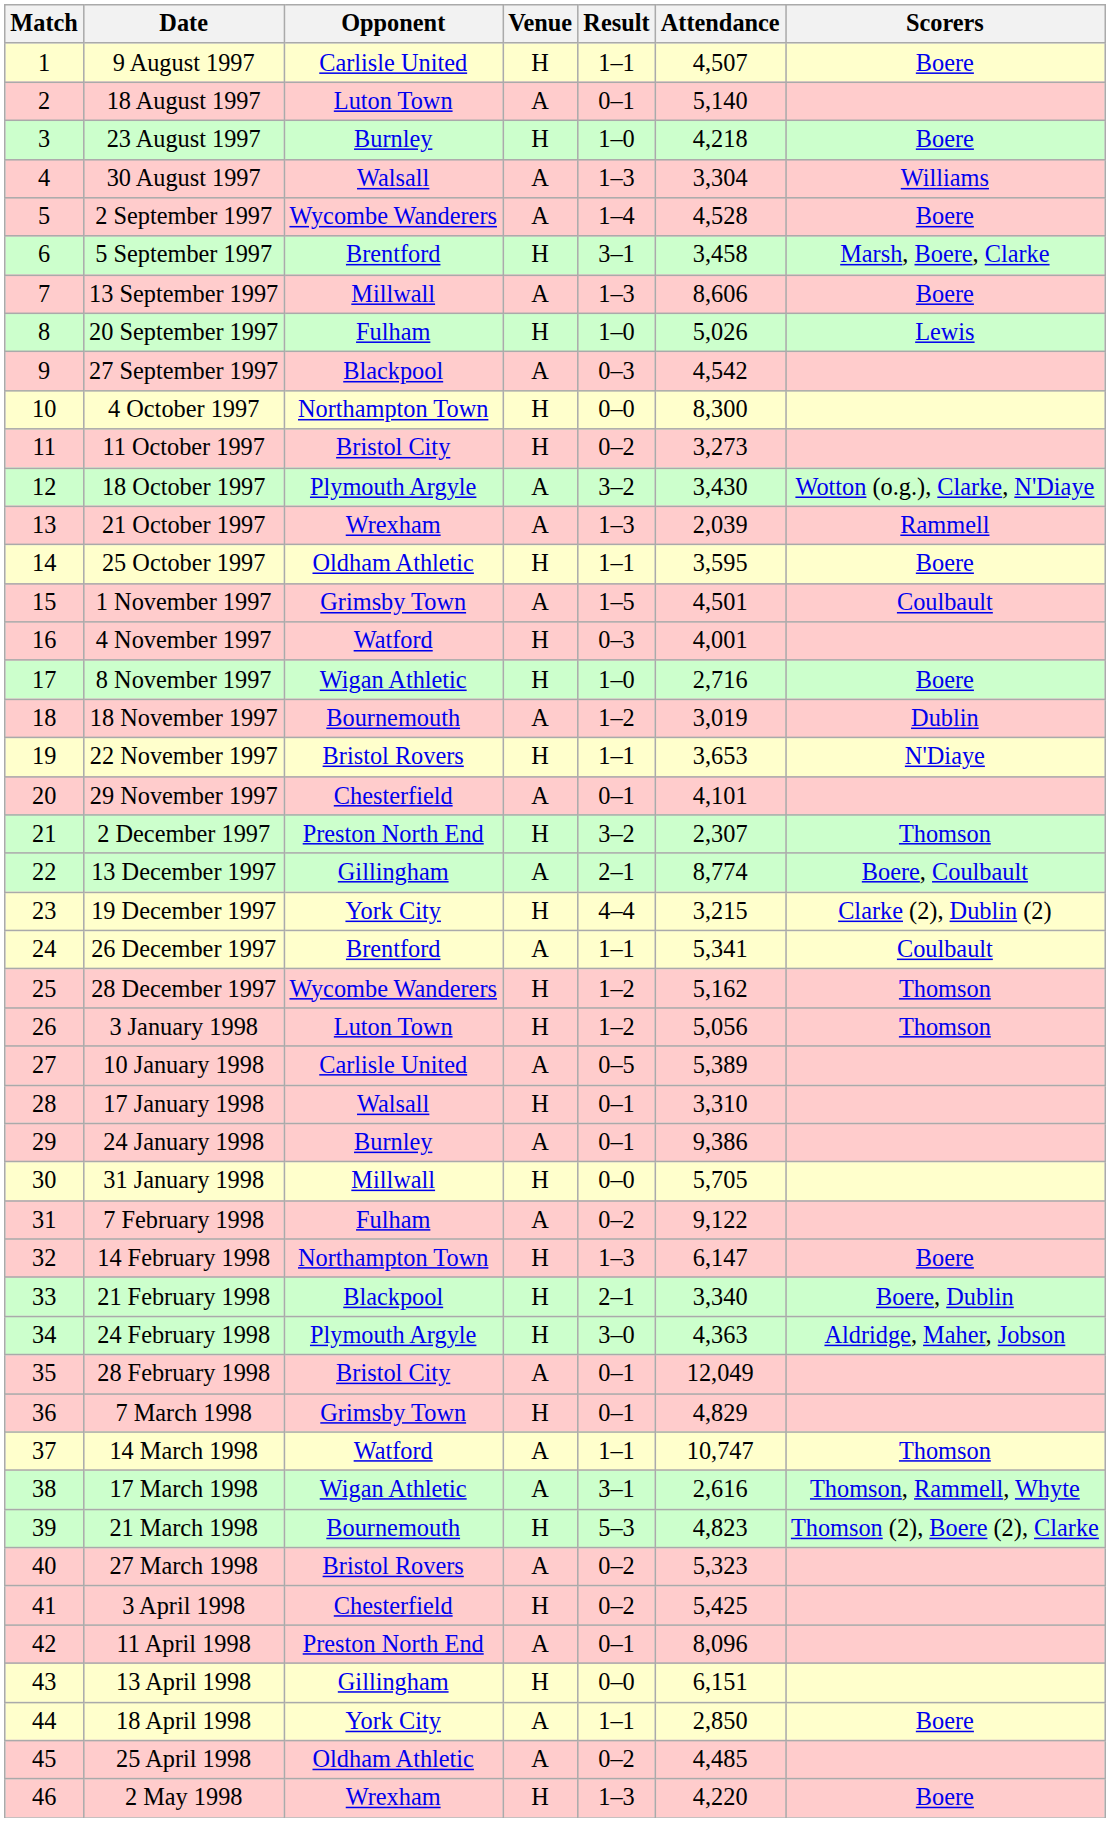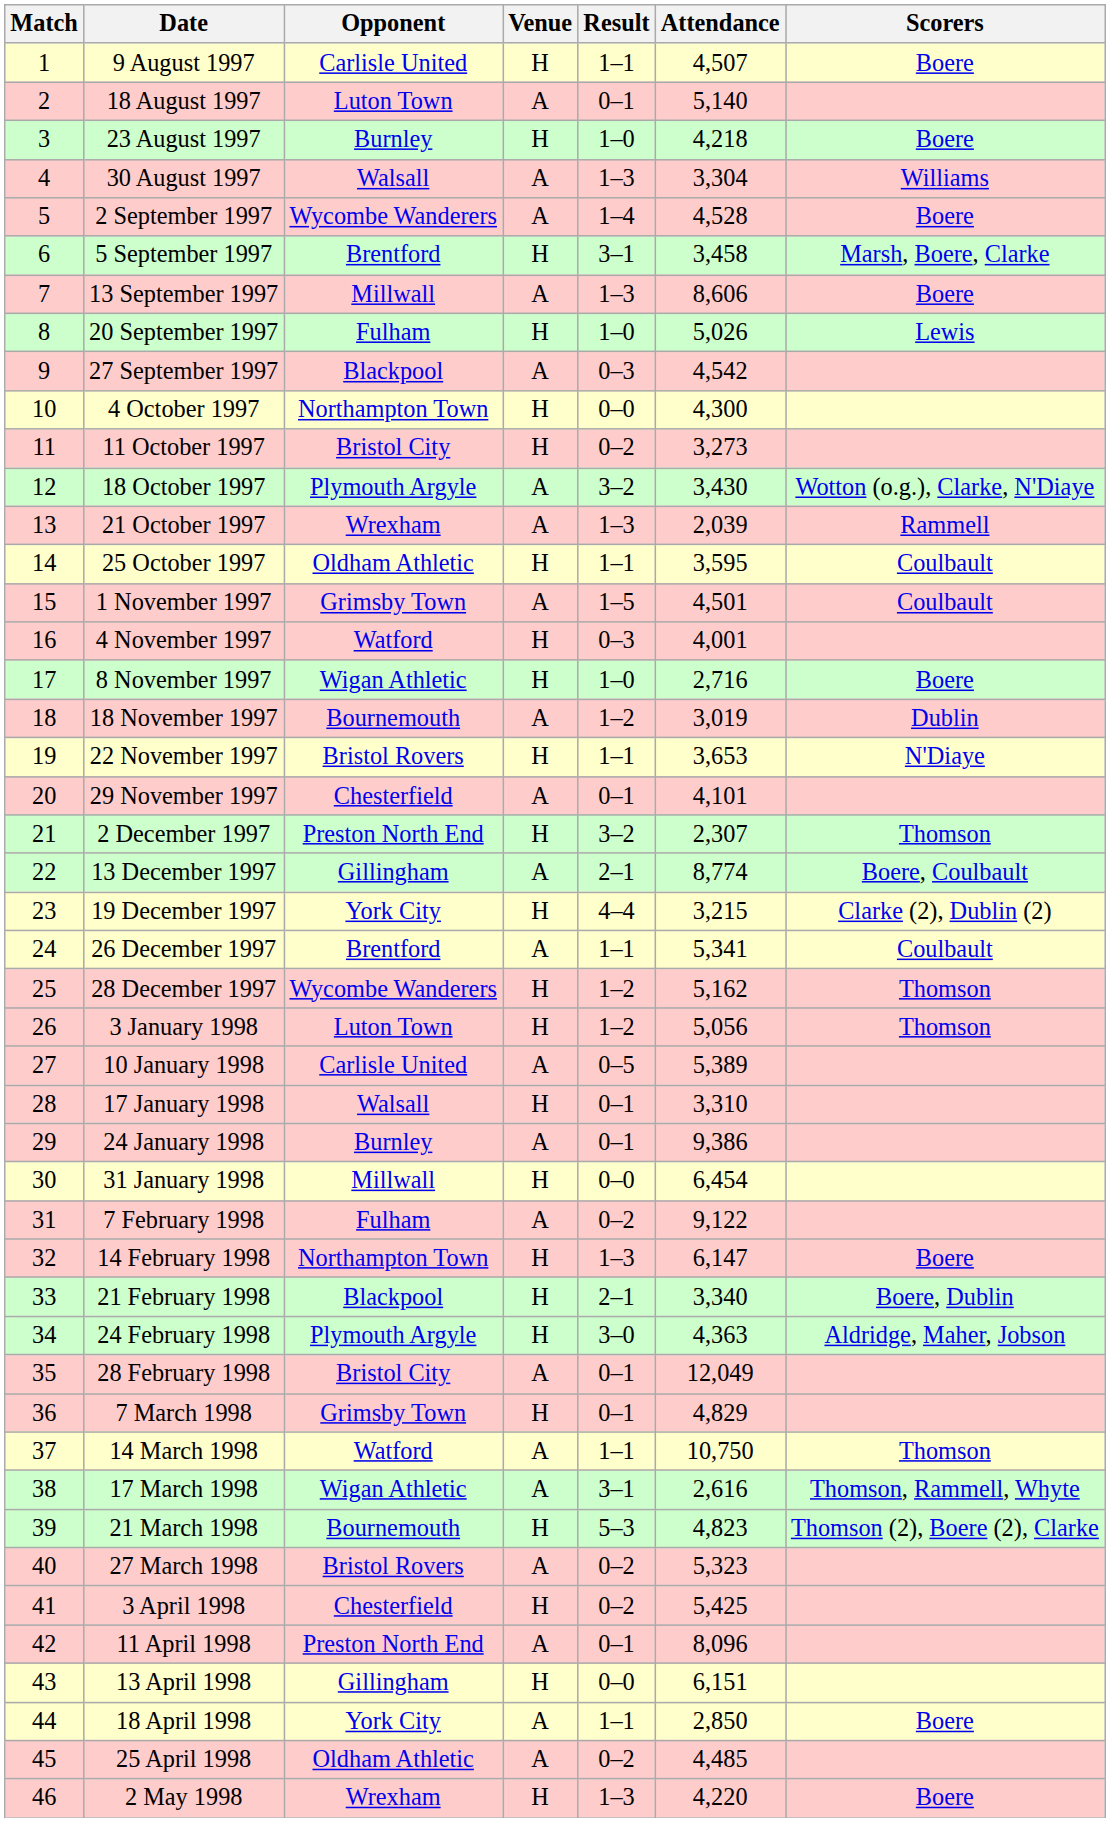 <table class="wikitable " style="font-size:100%; text-align:center">
 <tr>
 <th>Match</th>
 <th>Date</th>
 <th>Opponent</th>
 <th>Venue</th>
 <th>Result</th>
 <th>Attendance</th>
 <th>Scorers</th>
 </tr>
 <tr style="background: #FFFFCC;">
 <td>1</td>
 <td>9 August 1997</td>
 <td><a href='#'>Carlisle United</a></td>
 <td>H</td>
 <td>1–1</td>
 <td>4,507</td>
 <td><a href='#'>Boere</a></td>
 </tr>
 <tr style="background: #FFCCCC;">
 <td>2</td>
 <td>18 August 1997</td>
 <td><a href='#'>Luton Town</a></td>
 <td>A</td>
 <td>0–1</td>
 <td>5,140</td>
 <td></td>
 </tr>
 <tr style="background: #CCFFCC;">
 <td>3</td>
 <td>23 August 1997</td>
 <td><a href='#'>Burnley</a></td>
 <td>H</td>
 <td>1–0</td>
 <td>4,218</td>
 <td><a href='#'>Boere</a></td>
 </tr>
 <tr style="background: #FFCCCC;">
 <td>4</td>
 <td>30 August 1997</td>
 <td><a href='#'>Walsall</a></td>
 <td>A</td>
 <td>1–3</td>
 <td>3,304</td>
 <td><a href='#'>Williams</a></td>
 </tr>
 <tr style="background: #FFCCCC;">
 <td>5</td>
 <td>2 September 1997</td>
 <td><a href='#'>Wycombe Wanderers</a></td>
 <td>A</td>
 <td>1–4</td>
 <td>4,528</td>
 <td><a href='#'>Boere</a></td>
 </tr>
 <tr style="background: #CCFFCC;">
 <td>6</td>
 <td>5 September 1997</td>
 <td><a href='#'>Brentford</a></td>
 <td>H</td>
 <td>3–1</td>
 <td>3,458</td>
 <td><a href='#'>Marsh</a>, <a href='#'>Boere</a>, <a href='#'>Clarke</a></td>
 </tr>
 <tr style="background: #FFCCCC;">
 <td>7</td>
 <td>13 September 1997</td>
 <td><a href='#'>Millwall</a></td>
 <td>A</td>
 <td>1–3</td>
 <td>8,606</td>
 <td><a href='#'>Boere</a></td>
 </tr>
 <tr style="background: #CCFFCC;">
 <td>8</td>
 <td>20 September 1997</td>
 <td><a href='#'>Fulham</a></td>
 <td>H</td>
 <td>1–0</td>
 <td>5,026</td>
 <td><a href='#'>Lewis</a></td>
 </tr>
 <tr style="background: #FFCCCC;">
 <td>9</td>
 <td>27 September 1997</td>
 <td><a href='#'>Blackpool</a></td>
 <td>A</td>
 <td>0–3</td>
 <td>4,542</td>
 <td></td>
 </tr>
 <tr style="background: #FFFFCC;">
 <td>10</td>
 <td>4 October 1997</td>
 <td><a href='#'>Northampton Town</a></td>
 <td>H</td>
 <td>0–0</td>
-<td>8,300</td>
+<td>4,300</td>
 <td></td>
 </tr>
 <tr style="background: #FFCCCC;">
 <td>11</td>
 <td>11 October 1997</td>
 <td><a href='#'>Bristol City</a></td>
 <td>H</td>
 <td>0–2</td>
 <td>3,273</td>
 <td></td>
 </tr>
 <tr style="background: #CCFFCC;">
 <td>12</td>
 <td>18 October 1997</td>
 <td><a href='#'>Plymouth Argyle</a></td>
 <td>A</td>
 <td>3–2</td>
 <td>3,430</td>
 <td><a href='#'>Wotton</a> (o.g.), <a href='#'>Clarke</a>, <a href='#'>N'Diaye</a></td>
 </tr>
 <tr style="background: #FFCCCC;">
 <td>13</td>
 <td>21 October 1997</td>
 <td><a href='#'>Wrexham</a></td>
 <td>A</td>
 <td>1–3</td>
 <td>2,039</td>
 <td><a href='#'>Rammell</a></td>
 </tr>
 <tr style="background: #FFFFCC;">
 <td>14</td>
 <td>25 October 1997</td>
 <td><a href='#'>Oldham Athletic</a></td>
 <td>H</td>
 <td>1–1</td>
 <td>3,595</td>
-<td><a href='#'>Boere</a></td>
+<td><a href='#'>Coulbault</a></td>
 </tr>
 <tr style="background: #FFCCCC;">
 <td>15</td>
 <td>1 November 1997</td>
 <td><a href='#'>Grimsby Town</a></td>
 <td>A</td>
 <td>1–5</td>
 <td>4,501</td>
 <td><a href='#'>Coulbault</a></td>
 </tr>
 <tr style="background: #FFCCCC;">
 <td>16</td>
 <td>4 November 1997</td>
 <td><a href='#'>Watford</a></td>
 <td>H</td>
 <td>0–3</td>
 <td>4,001</td>
 <td></td>
 </tr>
 <tr style="background: #CCFFCC;">
 <td>17</td>
 <td>8 November 1997</td>
 <td><a href='#'>Wigan Athletic</a></td>
 <td>H</td>
 <td>1–0</td>
 <td>2,716</td>
 <td><a href='#'>Boere</a></td>
 </tr>
 <tr style="background: #FFCCCC;">
 <td>18</td>
 <td>18 November 1997</td>
 <td><a href='#'>Bournemouth</a></td>
 <td>A</td>
 <td>1–2</td>
 <td>3,019</td>
 <td><a href='#'>Dublin</a></td>
 </tr>
 <tr style="background: #FFFFCC;">
 <td>19</td>
 <td>22 November 1997</td>
 <td><a href='#'>Bristol Rovers</a></td>
 <td>H</td>
 <td>1–1</td>
 <td>3,653</td>
 <td><a href='#'>N'Diaye</a></td>
 </tr>
 <tr style="background: #FFCCCC;">
 <td>20</td>
 <td>29 November 1997</td>
 <td><a href='#'>Chesterfield</a></td>
 <td>A</td>
 <td>0–1</td>
 <td>4,101</td>
 <td></td>
 </tr>
 <tr style="background: #CCFFCC;">
 <td>21</td>
 <td>2 December 1997</td>
 <td><a href='#'>Preston North End</a></td>
 <td>H</td>
 <td>3–2</td>
 <td>2,307</td>
 <td><a href='#'>Thomson</a></td>
 </tr>
 <tr style="background: #CCFFCC;">
 <td>22</td>
 <td>13 December 1997</td>
 <td><a href='#'>Gillingham</a></td>
 <td>A</td>
 <td>2–1</td>
 <td>8,774</td>
 <td><a href='#'>Boere</a>, <a href='#'>Coulbault</a></td>
 </tr>
 <tr style="background: #FFFFCC;">
 <td>23</td>
 <td>19 December 1997</td>
 <td><a href='#'>York City</a></td>
 <td>H</td>
 <td>4–4</td>
 <td>3,215</td>
 <td><a href='#'>Clarke</a> (2), <a href='#'>Dublin</a> (2)</td>
 </tr>
 <tr style="background: #FFFFCC;">
 <td>24</td>
 <td>26 December 1997</td>
 <td><a href='#'>Brentford</a></td>
 <td>A</td>
 <td>1–1</td>
 <td>5,341</td>
 <td><a href='#'>Coulbault</a></td>
 </tr>
 <tr style="background: #FFCCCC;">
 <td>25</td>
 <td>28 December 1997</td>
 <td><a href='#'>Wycombe Wanderers</a></td>
 <td>H</td>
 <td>1–2</td>
 <td>5,162</td>
 <td><a href='#'>Thomson</a></td>
 </tr>
 <tr style="background: #FFCCCC;">
 <td>26</td>
 <td>3 January 1998</td>
 <td><a href='#'>Luton Town</a></td>
 <td>H</td>
 <td>1–2</td>
 <td>5,056</td>
 <td><a href='#'>Thomson</a></td>
 </tr>
 <tr style="background: #FFCCCC;">
 <td>27</td>
 <td>10 January 1998</td>
 <td><a href='#'>Carlisle United</a></td>
 <td>A</td>
 <td>0–5</td>
 <td>5,389</td>
 <td></td>
 </tr>
 <tr style="background: #FFCCCC;">
 <td>28</td>
 <td>17 January 1998</td>
 <td><a href='#'>Walsall</a></td>
 <td>H</td>
 <td>0–1</td>
 <td>3,310</td>
 <td></td>
 </tr>
 <tr style="background: #FFCCCC;">
 <td>29</td>
 <td>24 January 1998</td>
 <td><a href='#'>Burnley</a></td>
 <td>A</td>
 <td>0–1</td>
 <td>9,386</td>
 <td></td>
 </tr>
 <tr style="background: #FFFFCC;">
 <td>30</td>
 <td>31 January 1998</td>
 <td><a href='#'>Millwall</a></td>
 <td>H</td>
 <td>0–0</td>
-<td>5,705</td>
+<td>6,454</td>
 <td></td>
 </tr>
 <tr style="background: #FFCCCC;">
 <td>31</td>
 <td>7 February 1998</td>
 <td><a href='#'>Fulham</a></td>
 <td>A</td>
 <td>0–2</td>
 <td>9,122</td>
 <td></td>
 </tr>
 <tr style="background: #FFCCCC;">
 <td>32</td>
 <td>14 February 1998</td>
 <td><a href='#'>Northampton Town</a></td>
 <td>H</td>
 <td>1–3</td>
 <td>6,147</td>
 <td><a href='#'>Boere</a></td>
 </tr>
 <tr style="background: #CCFFCC;">
 <td>33</td>
 <td>21 February 1998</td>
 <td><a href='#'>Blackpool</a></td>
 <td>H</td>
 <td>2–1</td>
 <td>3,340</td>
 <td><a href='#'>Boere</a>, <a href='#'>Dublin</a></td>
 </tr>
 <tr style="background: #CCFFCC;">
 <td>34</td>
 <td>24 February 1998</td>
 <td><a href='#'>Plymouth Argyle</a></td>
 <td>H</td>
 <td>3–0</td>
 <td>4,363</td>
 <td><a href='#'>Aldridge</a>, <a href='#'>Maher</a>, <a href='#'>Jobson</a></td>
 </tr>
 <tr style="background: #FFCCCC;">
 <td>35</td>
 <td>28 February 1998</td>
 <td><a href='#'>Bristol City</a></td>
 <td>A</td>
 <td>0–1</td>
 <td>12,049</td>
 <td></td>
 </tr>
 <tr style="background: #FFCCCC;">
 <td>36</td>
 <td>7 March 1998</td>
 <td><a href='#'>Grimsby Town</a></td>
 <td>H</td>
 <td>0–1</td>
 <td>4,829</td>
 <td></td>
 </tr>
 <tr style="background: #FFFFCC;">
 <td>37</td>
 <td>14 March 1998</td>
 <td><a href='#'>Watford</a></td>
 <td>A</td>
 <td>1–1</td>
-<td>10,747</td>
+<td>10,750</td>
 <td><a href='#'>Thomson</a></td>
 </tr>
 <tr style="background: #CCFFCC;">
 <td>38</td>
 <td>17 March 1998</td>
 <td><a href='#'>Wigan Athletic</a></td>
 <td>A</td>
 <td>3–1</td>
 <td>2,616</td>
 <td><a href='#'>Thomson</a>, <a href='#'>Rammell</a>, <a href='#'>Whyte</a></td>
 </tr>
 <tr style="background: #CCFFCC;">
 <td>39</td>
 <td>21 March 1998</td>
 <td><a href='#'>Bournemouth</a></td>
 <td>H</td>
 <td>5–3</td>
 <td>4,823</td>
 <td><a href='#'>Thomson</a> (2), <a href='#'>Boere</a> (2), <a href='#'>Clarke</a></td>
 </tr>
 <tr style="background: #FFCCCC;">
 <td>40</td>
 <td>27 March 1998</td>
 <td><a href='#'>Bristol Rovers</a></td>
 <td>A</td>
 <td>0–2</td>
 <td>5,323</td>
 <td></td>
 </tr>
 <tr style="background: #FFCCCC;">
 <td>41</td>
 <td>3 April 1998</td>
 <td><a href='#'>Chesterfield</a></td>
 <td>H</td>
 <td>0–2</td>
 <td>5,425</td>
 <td></td>
 </tr>
 <tr style="background: #FFCCCC;">
 <td>42</td>
 <td>11 April 1998</td>
 <td><a href='#'>Preston North End</a></td>
 <td>A</td>
 <td>0–1</td>
 <td>8,096</td>
 <td></td>
 </tr>
 <tr style="background: #FFFFCC;">
 <td>43</td>
 <td>13 April 1998</td>
 <td><a href='#'>Gillingham</a></td>
 <td>H</td>
 <td>0–0</td>
 <td>6,151</td>
 <td></td>
 </tr>
 <tr style="background: #FFFFCC;">
 <td>44</td>
 <td>18 April 1998</td>
 <td><a href='#'>York City</a></td>
 <td>A</td>
 <td>1–1</td>
 <td>2,850</td>
 <td><a href='#'>Boere</a></td>
 </tr>
 <tr style="background: #FFCCCC;">
 <td>45</td>
 <td>25 April 1998</td>
 <td><a href='#'>Oldham Athletic</a></td>
 <td>A</td>
 <td>0–2</td>
 <td>4,485</td>
 <td></td>
 </tr>
 <tr style="background: #FFCCCC;">
 <td>46</td>
 <td>2 May 1998</td>
 <td><a href='#'>Wrexham</a></td>
 <td>H</td>
 <td>1–3</td>
 <td>4,220</td>
 <td><a href='#'>Boere</a></td>
 </tr>
 </table>
